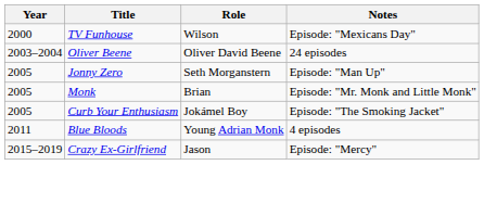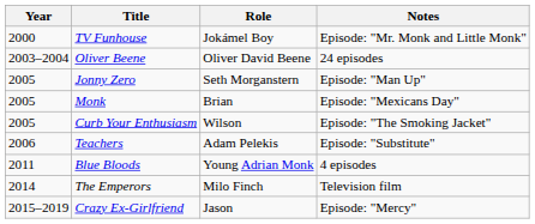 <table class="wikitable sortable">
 <tr>
 <th>Year</th>
 <th>Title</th>
 <th>Role</th>
 <th>Notes</th>
 </tr>
 <tr>
 <td>2000</td>
 <td><em><a href='#'>TV Funhouse</a></em></td>
-<td>Wilson</td>
-<td>Episode: "Mexicans Day"</td>
+<td>Jokámel Boy</td>
+<td>Episode: "Mr. Monk and Little Monk"</td>
 </tr>
 <tr>
 <td>2003–2004</td>
 <td><em><a href='#'>Oliver Beene</a></em></td>
 <td>Oliver David Beene</td>
 <td>24 episodes</td>
 </tr>
 <tr>
 <td>2005</td>
 <td><em><a href='#'>Jonny Zero</a></em></td>
 <td>Seth Morganstern</td>
 <td>Episode: "Man Up"</td>
 </tr>
 <tr>
 <td>2005</td>
 <td><a href='#'><em>Monk</em></a></td>
 <td>Brian</td>
-<td>Episode: "Mr. Monk and Little Monk"</td>
+<td>Episode: "Mexicans Day"</td>
 </tr>
 <tr>
 <td>2005</td>
 <td><em><a href='#'>Curb Your Enthusiasm</a></em></td>
-<td>Jokámel Boy</td>
+<td>Wilson</td>
 <td>Episode: "The Smoking Jacket"</td>
+</tr>
+<tr>
+<td>2006</td>
+<td><a href='#'><em>Teachers</em></a></td>
+<td>Adam Pelekis</td>
+<td>Episode: "Substitute"</td>
 </tr>
 <tr>
 <td>2011</td>
 <td><a href='#'><em>Blue Bloods</em></a></td>
 <td>Young <a href='#'>Adrian Monk</a></td>
 <td>4 episodes</td>
 </tr>
 <tr>
+<td>2014</td>
+<td><em>The Emperors</em></td>
+<td>Milo Finch</td>
+<td>Television film</td>
+</tr>
+<tr>
 <td>2015–2019</td>
 <td><em><a href='#'>Crazy Ex-Girlfriend</a></em></td>
 <td>Jason</td>
 <td>Episode: "Mercy"</td>
 </tr>
 </table>
